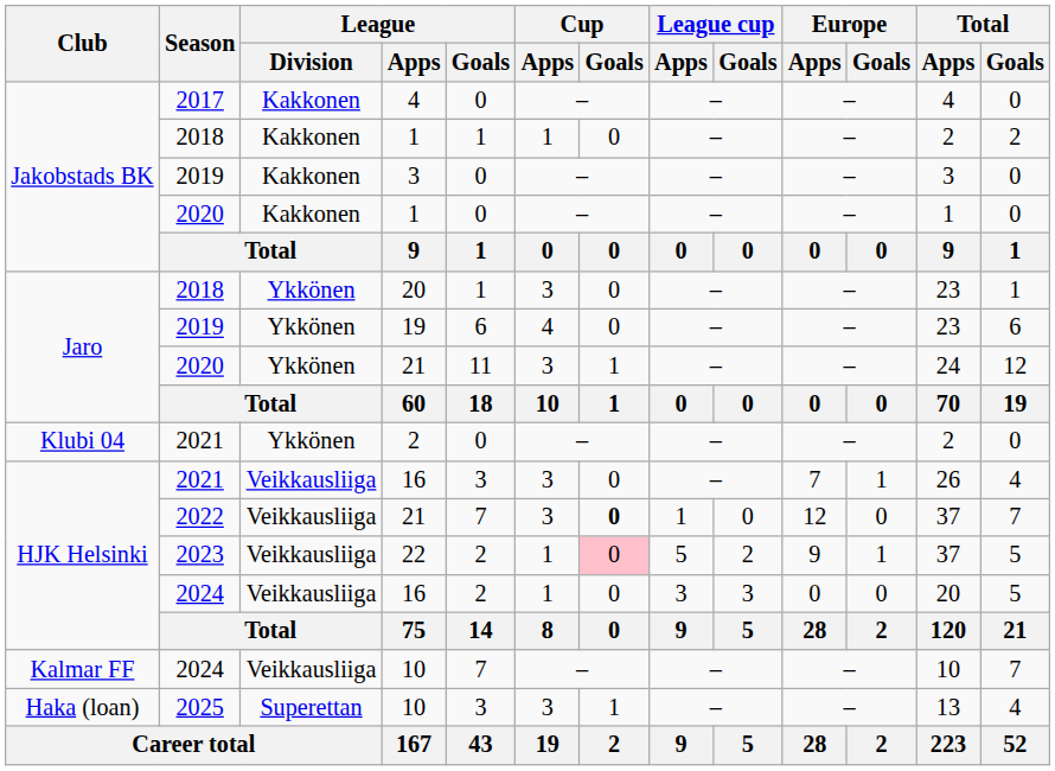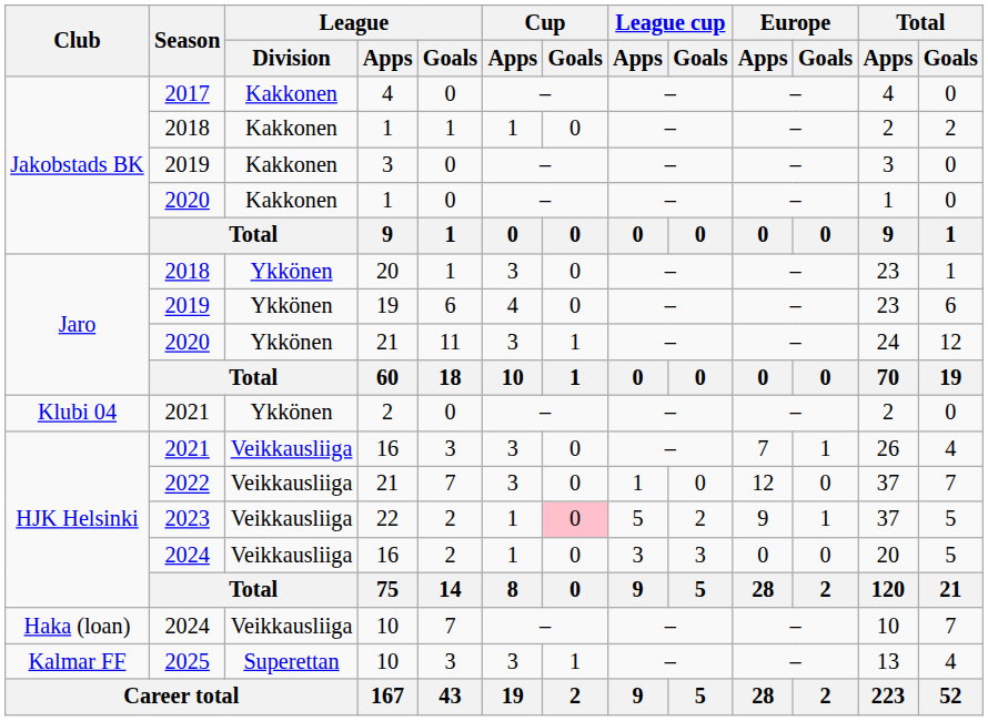 <table class="wikitable" style="text-align:center">
 <tr>
 <th rowspan="2">Club</th>
 <th rowspan="2">Season</th>
 <th colspan="3">League</th>
 <th colspan="2">Cup</th>
 <th colspan="2"><a href='#'>League cup</a></th>
 <th colspan="2">Europe</th>
 <th colspan="2">Total</th>
 </tr>
 <tr>
 <th>Division</th>
 <th>Apps</th>
 <th>Goals</th>
 <th>Apps</th>
 <th>Goals</th>
 <th>Apps</th>
 <th>Goals</th>
 <th>Apps</th>
 <th>Goals</th>
 <th>Apps</th>
 <th>Goals</th>
 </tr>
 <tr>
 <td rowspan="5"><a href='#'>Jakobstads BK</a></td>
 <td><a href='#'>2017</a></td>
 <td><a href='#'>Kakkonen</a></td>
 <td>4</td>
 <td>0</td>
 <td colspan="2">–</td>
 <td colspan="2">–</td>
 <td colspan="2">–</td>
 <td>4</td>
 <td>0</td>
 </tr>
 <tr>
 <td>2018</td>
 <td>Kakkonen</td>
 <td>1</td>
 <td>1</td>
 <td>1</td>
 <td>0</td>
 <td colspan="2">–</td>
 <td colspan="2">–</td>
 <td>2</td>
 <td>2</td>
 </tr>
 <tr>
 <td>2019</td>
 <td>Kakkonen</td>
 <td>3</td>
 <td>0</td>
 <td colspan="2">–</td>
 <td colspan="2">–</td>
 <td colspan="2">–</td>
 <td>3</td>
 <td>0</td>
 </tr>
 <tr>
 <td><a href='#'>2020</a></td>
 <td>Kakkonen</td>
 <td>1</td>
 <td>0</td>
 <td colspan="2">–</td>
 <td colspan="2">–</td>
 <td colspan="2">–</td>
 <td>1</td>
 <td>0</td>
 </tr>
 <tr>
 <th colspan="2">Total</th>
 <th>9</th>
 <th>1</th>
 <th>0</th>
 <th>0</th>
 <th>0</th>
 <th>0</th>
 <th>0</th>
 <th>0</th>
 <th>9</th>
 <th>1</th>
 </tr>
 <tr>
 <td rowspan="4"><a href='#'>Jaro</a></td>
 <td><a href='#'>2018</a></td>
 <td><a href='#'>Ykkönen</a></td>
 <td>20</td>
 <td>1</td>
 <td>3</td>
 <td>0</td>
 <td colspan="2">–</td>
 <td colspan="2">–</td>
 <td>23</td>
 <td>1</td>
 </tr>
 <tr>
 <td><a href='#'>2019</a></td>
 <td>Ykkönen</td>
 <td>19</td>
 <td>6</td>
 <td>4</td>
 <td>0</td>
 <td colspan="2">–</td>
 <td colspan="2">–</td>
 <td>23</td>
 <td>6</td>
 </tr>
 <tr>
 <td><a href='#'>2020</a></td>
 <td>Ykkönen</td>
 <td>21</td>
 <td>11</td>
 <td>3</td>
 <td>1</td>
 <td colspan="2">–</td>
 <td colspan="2">–</td>
 <td>24</td>
 <td>12</td>
 </tr>
 <tr>
 <th colspan="2">Total</th>
 <th>60</th>
 <th>18</th>
 <th>10</th>
 <th>1</th>
 <th>0</th>
 <th>0</th>
 <th>0</th>
 <th>0</th>
 <th>70</th>
 <th>19</th>
 </tr>
 <tr>
 <td><a href='#'>Klubi 04</a></td>
 <td>2021</td>
 <td>Ykkönen</td>
 <td>2</td>
 <td>0</td>
 <td colspan="2">–</td>
 <td colspan="2">–</td>
 <td colspan="2">–</td>
 <td>2</td>
 <td>0</td>
 </tr>
 <tr>
 <td rowspan="5"><a href='#'>HJK Helsinki</a></td>
 <td><a href='#'>2021</a></td>
 <td><a href='#'>Veikkausliiga</a></td>
 <td>16</td>
 <td>3</td>
 <td>3</td>
 <td>0</td>
 <td colspan="2">–</td>
 <td>7</td>
 <td>1</td>
 <td>26</td>
 <td>4</td>
 </tr>
 <tr>
 <td><a href='#'>2022</a></td>
 <td>Veikkausliiga</td>
 <td>21</td>
 <td>7</td>
 <td>3</td>
-<td><strong>0</strong></td>
+<td>0</td>
 <td>1</td>
 <td>0</td>
 <td>12</td>
 <td>0</td>
 <td>37</td>
 <td>7</td>
 </tr>
 <tr>
 <td><a href='#'>2023</a></td>
 <td>Veikkausliiga</td>
 <td>22</td>
 <td>2</td>
 <td>1</td>
 <td style="background: pink;">0</td>
 <td>5</td>
 <td>2</td>
 <td>9</td>
 <td>1</td>
 <td>37</td>
 <td>5</td>
 </tr>
 <tr>
 <td><a href='#'>2024</a></td>
 <td>Veikkausliiga</td>
 <td>16</td>
 <td>2</td>
 <td>1</td>
 <td>0</td>
 <td>3</td>
 <td>3</td>
 <td>0</td>
 <td>0</td>
 <td>20</td>
 <td>5</td>
 </tr>
 <tr>
 <th colspan="2">Total</th>
 <th>75</th>
 <th>14</th>
 <th>8</th>
 <th>0</th>
 <th>9</th>
 <th>5</th>
 <th>28</th>
 <th>2</th>
 <th>120</th>
 <th>21</th>
 </tr>
 <tr>
-<td><a href='#'>Kalmar FF</a></td>
+<td><a href='#'>Haka</a> (loan)</td>
 <td>2024</td>
 <td>Veikkausliiga</td>
 <td>10</td>
 <td>7</td>
 <td colspan=2>–</td>
 <td colspan=2>–</td>
 <td colspan=2>–</td>
 <td>10</td>
 <td>7</td>
 </tr>
 <tr>
-<td><a href='#'>Haka</a> (loan)</td>
+<td><a href='#'>Kalmar FF</a></td>
 <td><a href='#'>2025</a></td>
 <td><a href='#'>Superettan</a></td>
 <td>10</td>
 <td>3</td>
 <td>3</td>
 <td>1</td>
 <td colspan=2>–</td>
 <td colspan=2>–</td>
 <td>13</td>
 <td>4</td>
 </tr>
 <tr>
 <th colspan="3">Career total</th>
 <th>167</th>
 <th>43</th>
 <th>19</th>
 <th>2</th>
 <th>9</th>
 <th>5</th>
 <th>28</th>
 <th>2</th>
 <th>223</th>
 <th>52</th>
 </tr>
 </table>
